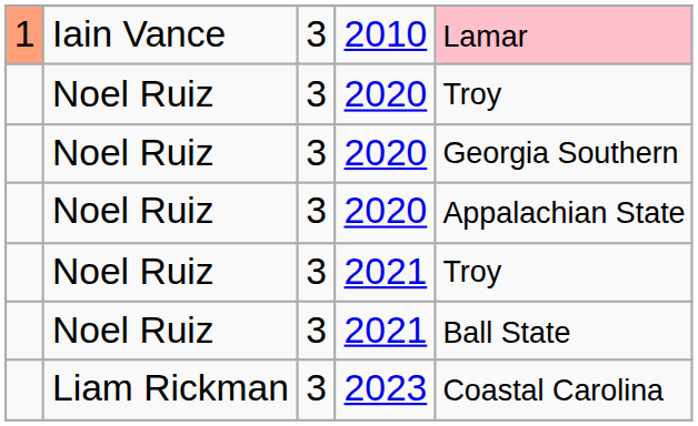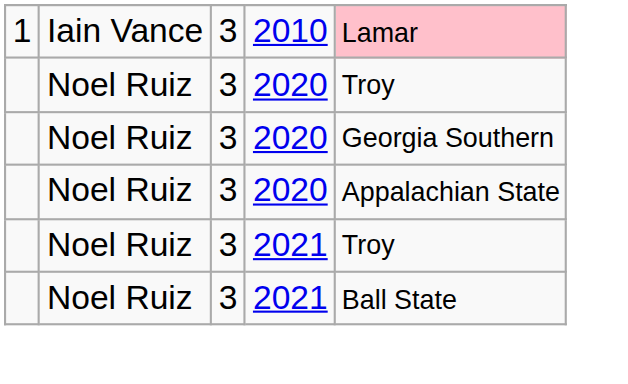 <table class="wikitable">
 <tr>
 </tr>
 <tr>
-<td style="background: lightsalmon;">1</td>
+<td>1</td>
 <td>Iain Vance</td>
 <td>3</td>
 <td><a href='#'>2010</a></td>
 <td style="background: pink; font-size:80%;">Lamar</td>
 </tr>
 <tr>
 <td></td>
 <td>Noel Ruiz</td>
 <td>3</td>
 <td><a href='#'>2020</a></td>
 <td style="font-size:80%;">Troy</td>
 </tr>
 <tr>
 <td></td>
 <td>Noel Ruiz</td>
 <td>3</td>
 <td><a href='#'>2020</a></td>
 <td style="font-size:80%;">Georgia Southern</td>
 </tr>
 <tr>
 <td></td>
 <td>Noel Ruiz</td>
 <td>3</td>
 <td><a href='#'>2020</a></td>
 <td style="font-size:80%;">Appalachian State</td>
 </tr>
 <tr>
 <td></td>
 <td>Noel Ruiz</td>
 <td>3</td>
 <td><a href='#'>2021</a></td>
 <td style="font-size:80%;">Troy</td>
 </tr>
 <tr>
 <td></td>
 <td>Noel Ruiz</td>
 <td>3</td>
 <td><a href='#'>2021</a></td>
 <td style="font-size:80%;">Ball State</td>
 </tr>
-<tr>
-<td></td>
-<td>Liam Rickman</td>
-<td>3</td>
-<td><a href='#'>2023</a></td>
-<td style="font-size:80%;">Coastal Carolina</td>
-</tr>
 </table>
